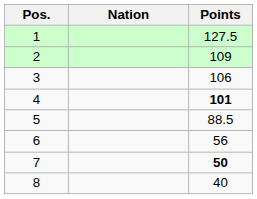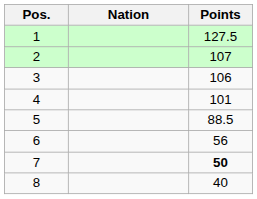 <table class="wikitable gauche" cellspacing="1" style="width:300px;">
 <tr style="background:#efefef; text-align:center;">
 <th style="width:70px;">Pos.</th>
 <th>Nation</th>
 <th style="width:70px;">Points</th>
 </tr>
 <tr style="vertical-align:top; text-align:center; background:#ccffcc;">
 <td>1</td>
 <td style="text-align:left;"></td>
 <td>127.5</td>
 </tr>
 <tr style="vertical-align:top; text-align:center; background:#ccffcc;">
 <td>2</td>
 <td style="text-align:left;"></td>
-<td>109</td>
+<td>107</td>
 </tr>
 <tr style="vertical-align:top; text-align:center;">
 <td>3</td>
 <td style="text-align:left;"></td>
 <td>106</td>
 </tr>
 <tr style="vertical-align:top; text-align:center;">
 <td>4</td>
 <td style="text-align:left;"></td>
-<td><strong>101</strong></td>
+<td>101</td>
 </tr>
 <tr style="vertical-align:top; text-align:center;">
 <td>5</td>
 <td style="text-align:left;"></td>
 <td>88.5</td>
 </tr>
 <tr style="vertical-align:top; text-align:center;">
 <td>6</td>
 <td style="text-align:left;"></td>
 <td>56</td>
 </tr>
 <tr style="vertical-align:top; text-align:center;">
 <td>7</td>
 <td style="text-align:left;"></td>
 <td><strong>50</strong></td>
 </tr>
 <tr style="vertical-align:top; text-align:center;">
 <td>8</td>
 <td style="text-align:left;"></td>
 <td>40</td>
 </tr>
 </table>
